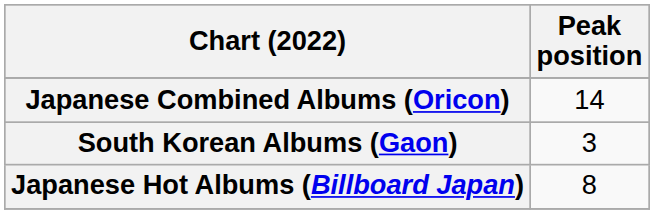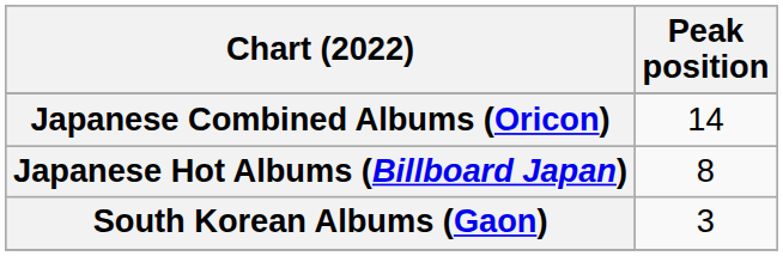 <table class="wikitable sortable plainrowheaders" style="text-align:center">
 <tr>
 <th scope="col">Chart (2022)</th>
 <th scope="col">Peak<br>position</th>
 </tr>
 <tr>
 </tr>
 <tr>
 <th scope="row">Japanese Combined Albums (<a href='#'>Oricon</a>)</th>
 <td>14</td>
 </tr>
 <tr>
+<th scope="row">Japanese Hot Albums (<em><a href='#'>Billboard Japan</a></em>)</th>
+<td>8</td>
+</tr>
+<tr>
 <th scope="row">South Korean Albums (<a href='#'>Gaon</a>)</th>
 <td>3</td>
 </tr>
 <tr>
-<th scope="row">Japanese Hot Albums (<em><a href='#'>Billboard Japan</a></em>)</th>
-<td>8</td>
-</tr>
-<tr>
 </tr>
 </table>
